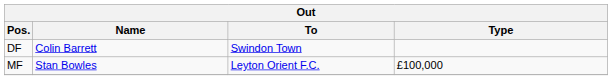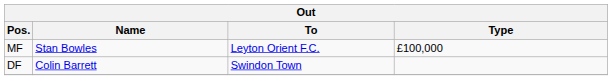 <table class="wikitable" style="font-size:100%;width:99%;">
 <tr>
 <th colspan="4">Out</th>
 </tr>
 <tr>
 <th width=3%>Pos.</th>
 <th width=33%>Name</th>
 <th width=28%>To</th>
 <th width=36%>Type</th>
 </tr>
 <tr>
+<td>MF</td>
+<td><a href='#'>Stan Bowles</a></td>
+<td><a href='#'>Leyton Orient F.C.</a></td>
+<td>£100,000 </td>
+</tr>
+<tr>
 <td>DF</td>
 <td><a href='#'>Colin Barrett</a></td>
 <td><a href='#'>Swindon Town</a></td>
 <td></td>
 </tr>
 <tr>
-<td>MF</td>
-<td><a href='#'>Stan Bowles</a></td>
-<td><a href='#'>Leyton Orient F.C.</a></td>
-<td>£100,000 </td>
-</tr>
-<tr>
 </tr>
 </table>
